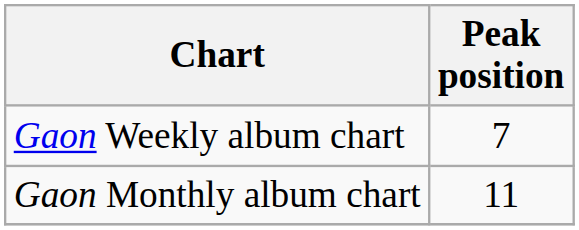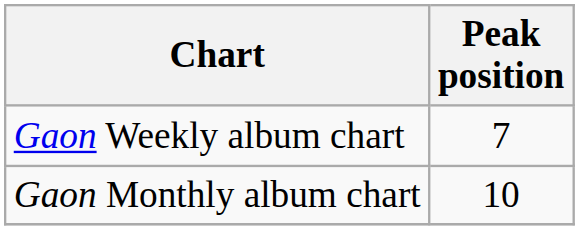 <table class="wikitable sortable">
 <tr>
 <th>Chart</th>
 <th>Peak<br>position</th>
 </tr>
 <tr>
 <td><em><a href='#'>Gaon</a></em> Weekly album chart</td>
 <td align=center>7</td>
 </tr>
 <tr>
 <td><em>Gaon</em> Monthly album chart</td>
-<td align=center>11</td>
+<td align=center>10</td>
 </tr>
 <tr>
 </tr>
 </table>
